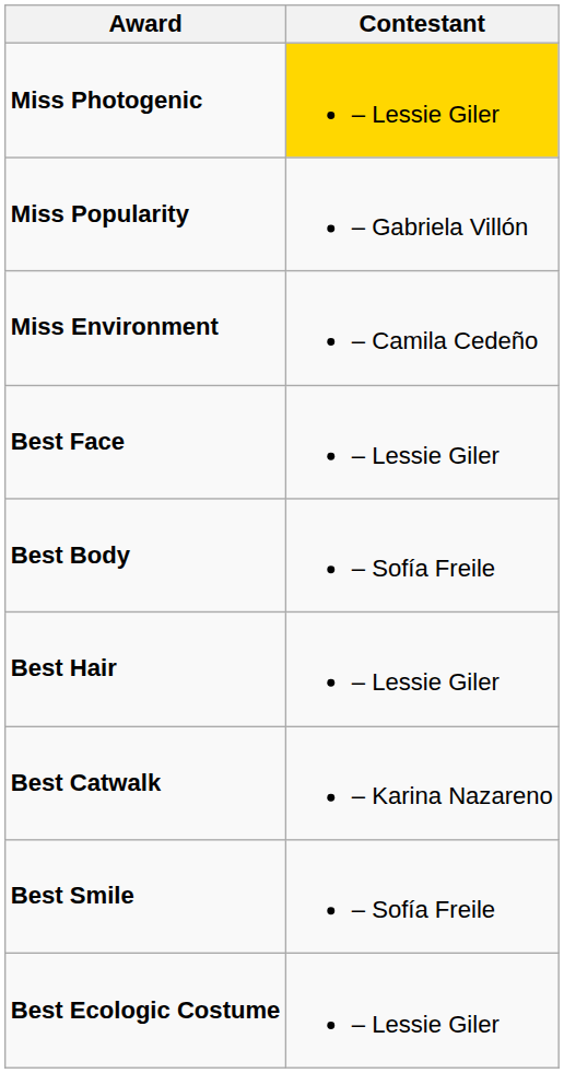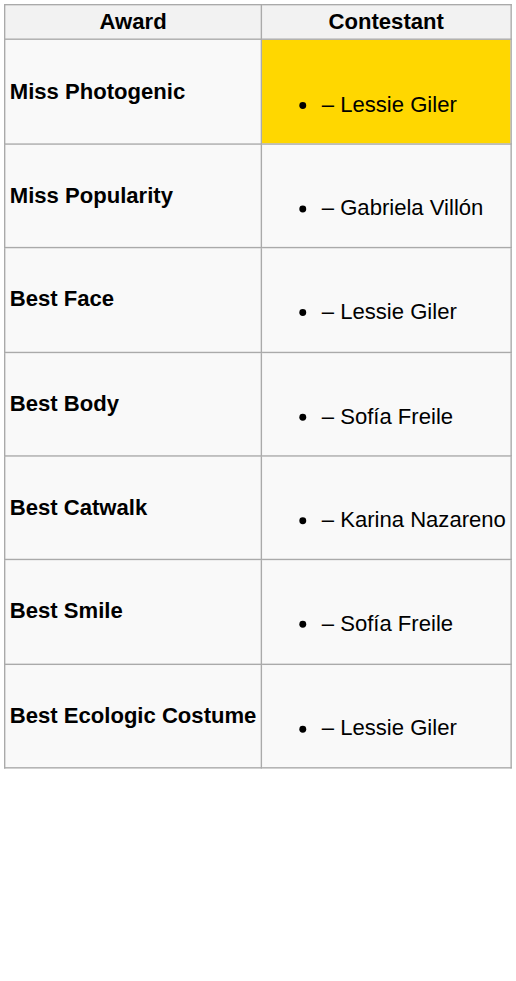 <table class="wikitable">
 <tr>
 <th>Award</th>
 <th>Contestant</th>
 </tr>
 <tr>
 <td><strong>Miss Photogenic</strong></td>
 <td style="background: gold;"><br><ul><li><strong></strong> – Lessie Giler</li></ul></td>
 </tr>
 <tr>
 <td><strong>Miss Popularity</strong></td>
 <td><br><ul><li><strong></strong> – Gabriela Villón</li></ul></td>
 </tr>
 <tr>
-<td><strong>Miss Environment</strong></td>
-<td><br><ul><li><strong></strong> – Camila Cedeño</li></ul></td>
-</tr>
-<tr>
 <td><strong>Best Face</strong></td>
 <td><br><ul><li><strong></strong> – Lessie Giler</li></ul></td>
 </tr>
 <tr>
 <td><strong>Best Body</strong></td>
 <td><br><ul><li><strong></strong> – Sofía Freile</li></ul></td>
-</tr>
-<tr>
-<td><strong>Best Hair</strong></td>
-<td><br><ul><li><strong></strong> – Lessie Giler</li></ul></td>
 </tr>
 <tr>
 <td><strong>Best Catwalk</strong></td>
 <td><br><ul><li><strong></strong> – Karina Nazareno</li></ul></td>
 </tr>
 <tr>
 <td><strong>Best Smile</strong></td>
 <td><br><ul><li><strong></strong> – Sofía Freile</li></ul></td>
 </tr>
 <tr>
 <td><strong>Best Ecologic Costume</strong></td>
 <td><br><ul><li><strong></strong> – Lessie Giler</li></ul></td>
 </tr>
 </table>
